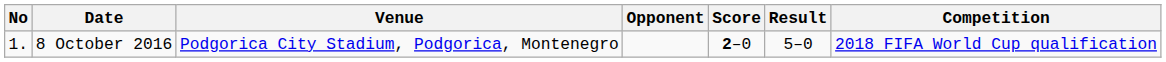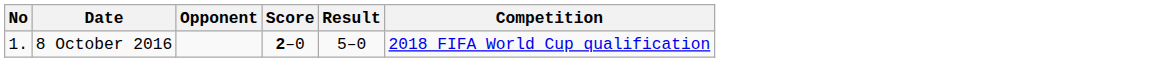 <table class="wikitable">
 <tr>
 <th>No</th>
 <th>Date</th>
-<th>Venue</th>
 <th>Opponent</th>
 <th>Score</th>
 <th>Result</th>
 <th>Competition</th>
 </tr>
 <tr>
 <td>1.</td>
 <td>8 October 2016</td>
-<td><a href='#'>Podgorica City Stadium</a>, <a href='#'>Podgorica</a>, Montenegro</td>
 <td></td>
 <td align=center><strong>2</strong>–0</td>
 <td align=center>5–0</td>
 <td><a href='#'>2018 FIFA World Cup qualification</a></td>
 </tr>
 </table>
